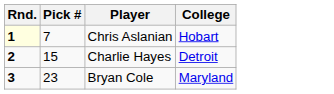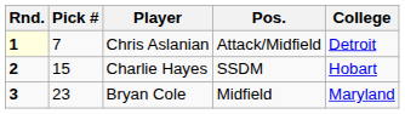 <table class="wikitable">
 <tr>
 <th>Rnd.</th>
 <th>Pick #</th>
 <th>Player</th>
+<th>Pos.</th>
 <th>College</th>
 </tr>
 <tr>
 <td style="background: lightyellow;"><strong>1</strong></td>
 <td>7</td>
 <td>Chris Aslanian</td>
-<td><a href='#'>Hobart</a></td>
+<td>Attack/Midfield</td>
+<td><a href='#'>Detroit</a></td>
 </tr>
 <tr>
 <td><strong>2</strong></td>
 <td>15</td>
 <td>Charlie Hayes</td>
-<td><a href='#'>Detroit</a></td>
+<td>SSDM</td>
+<td><a href='#'>Hobart</a></td>
 </tr>
 <tr>
 <td><strong>3</strong></td>
 <td>23</td>
 <td>Bryan Cole</td>
+<td>Midfield</td>
 <td><a href='#'>Maryland</a></td>
 </tr>
 </table>
